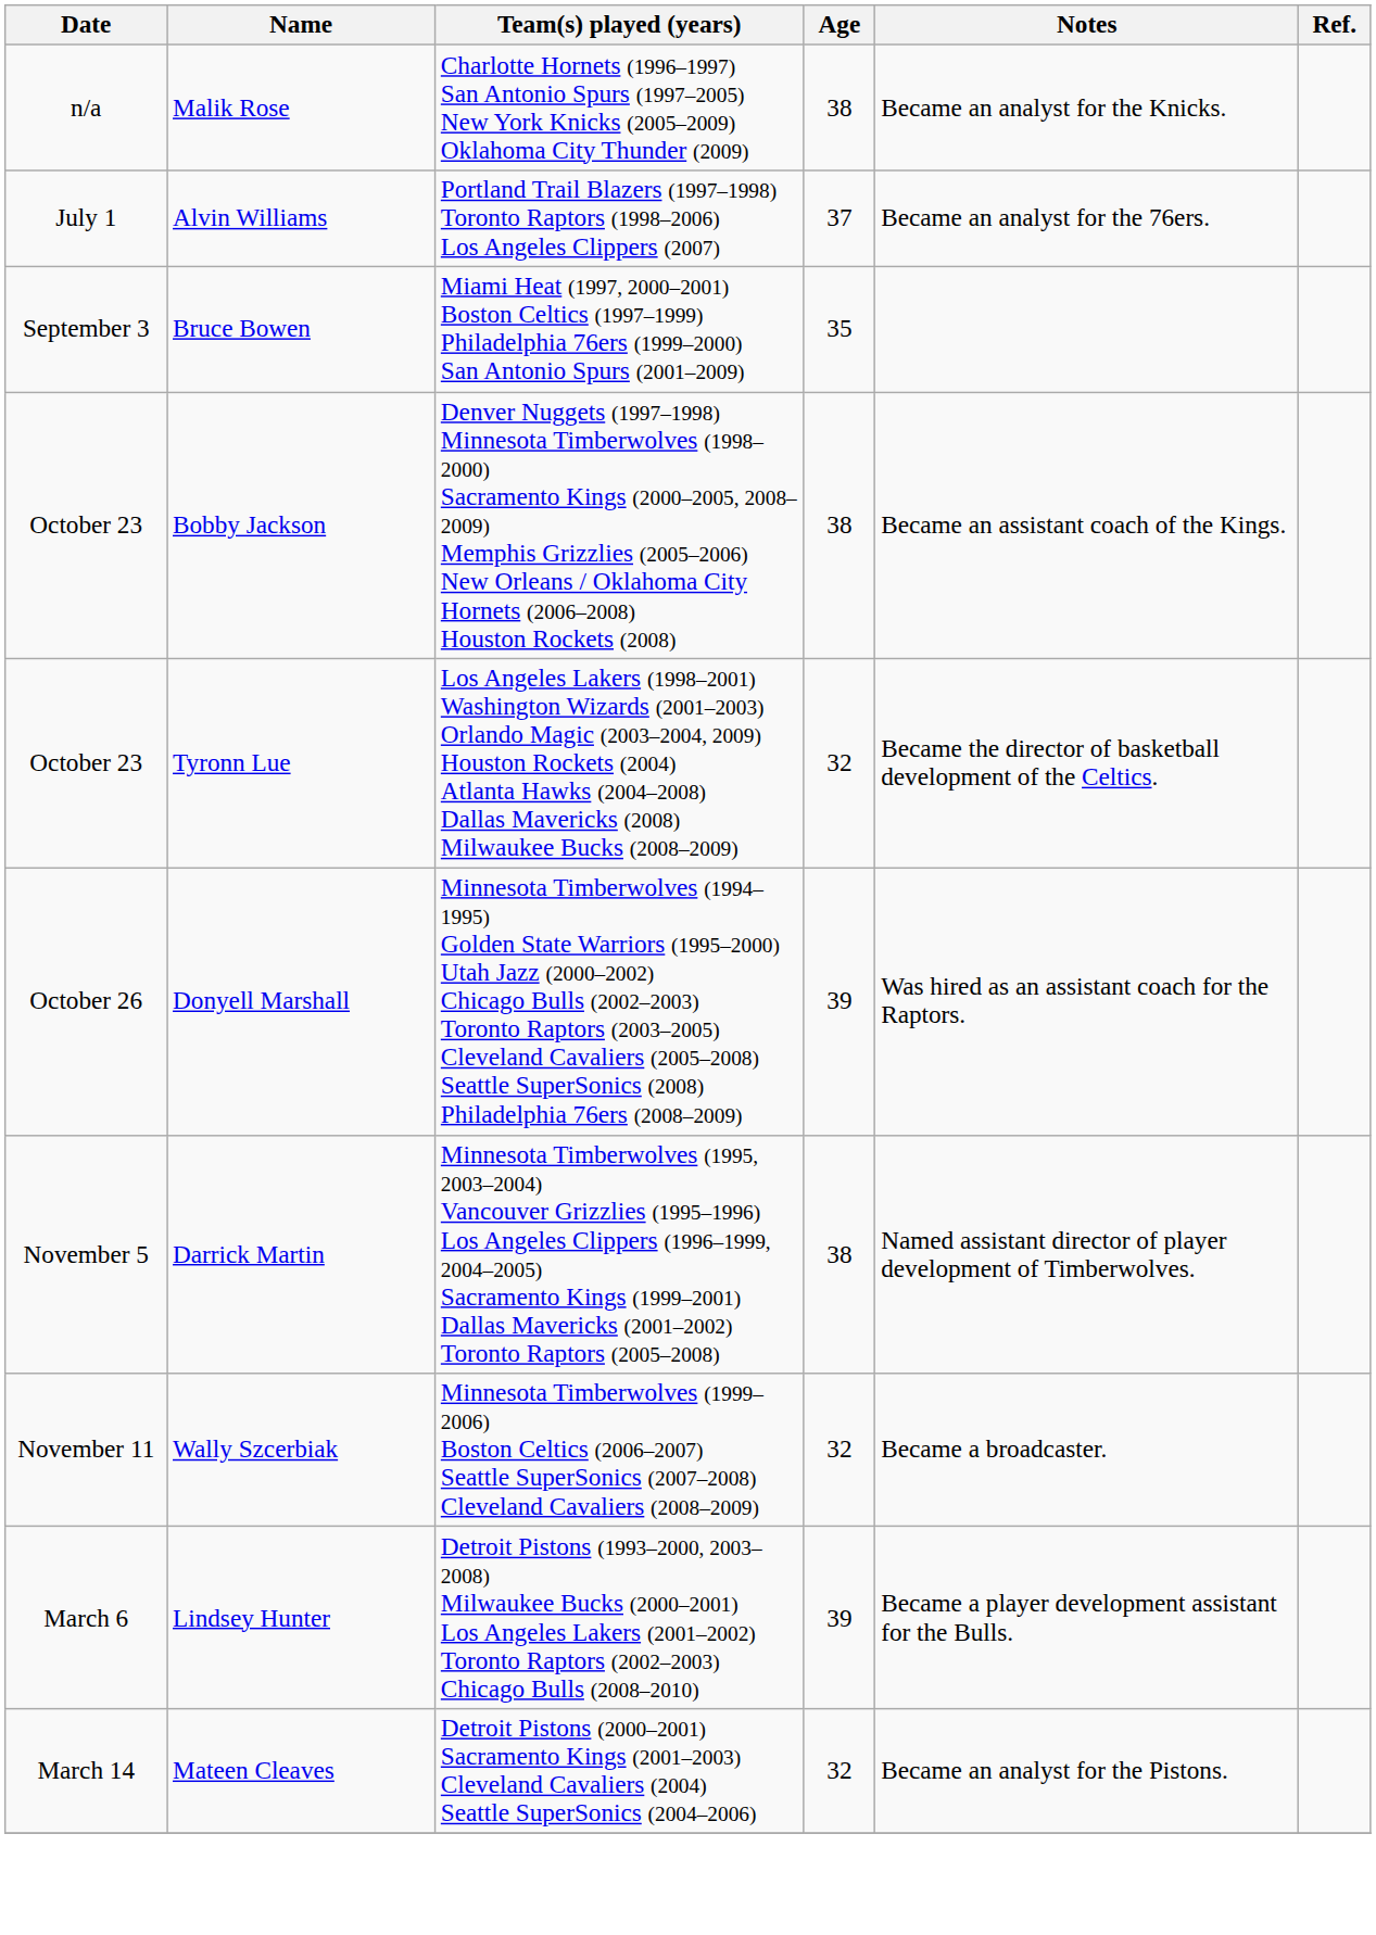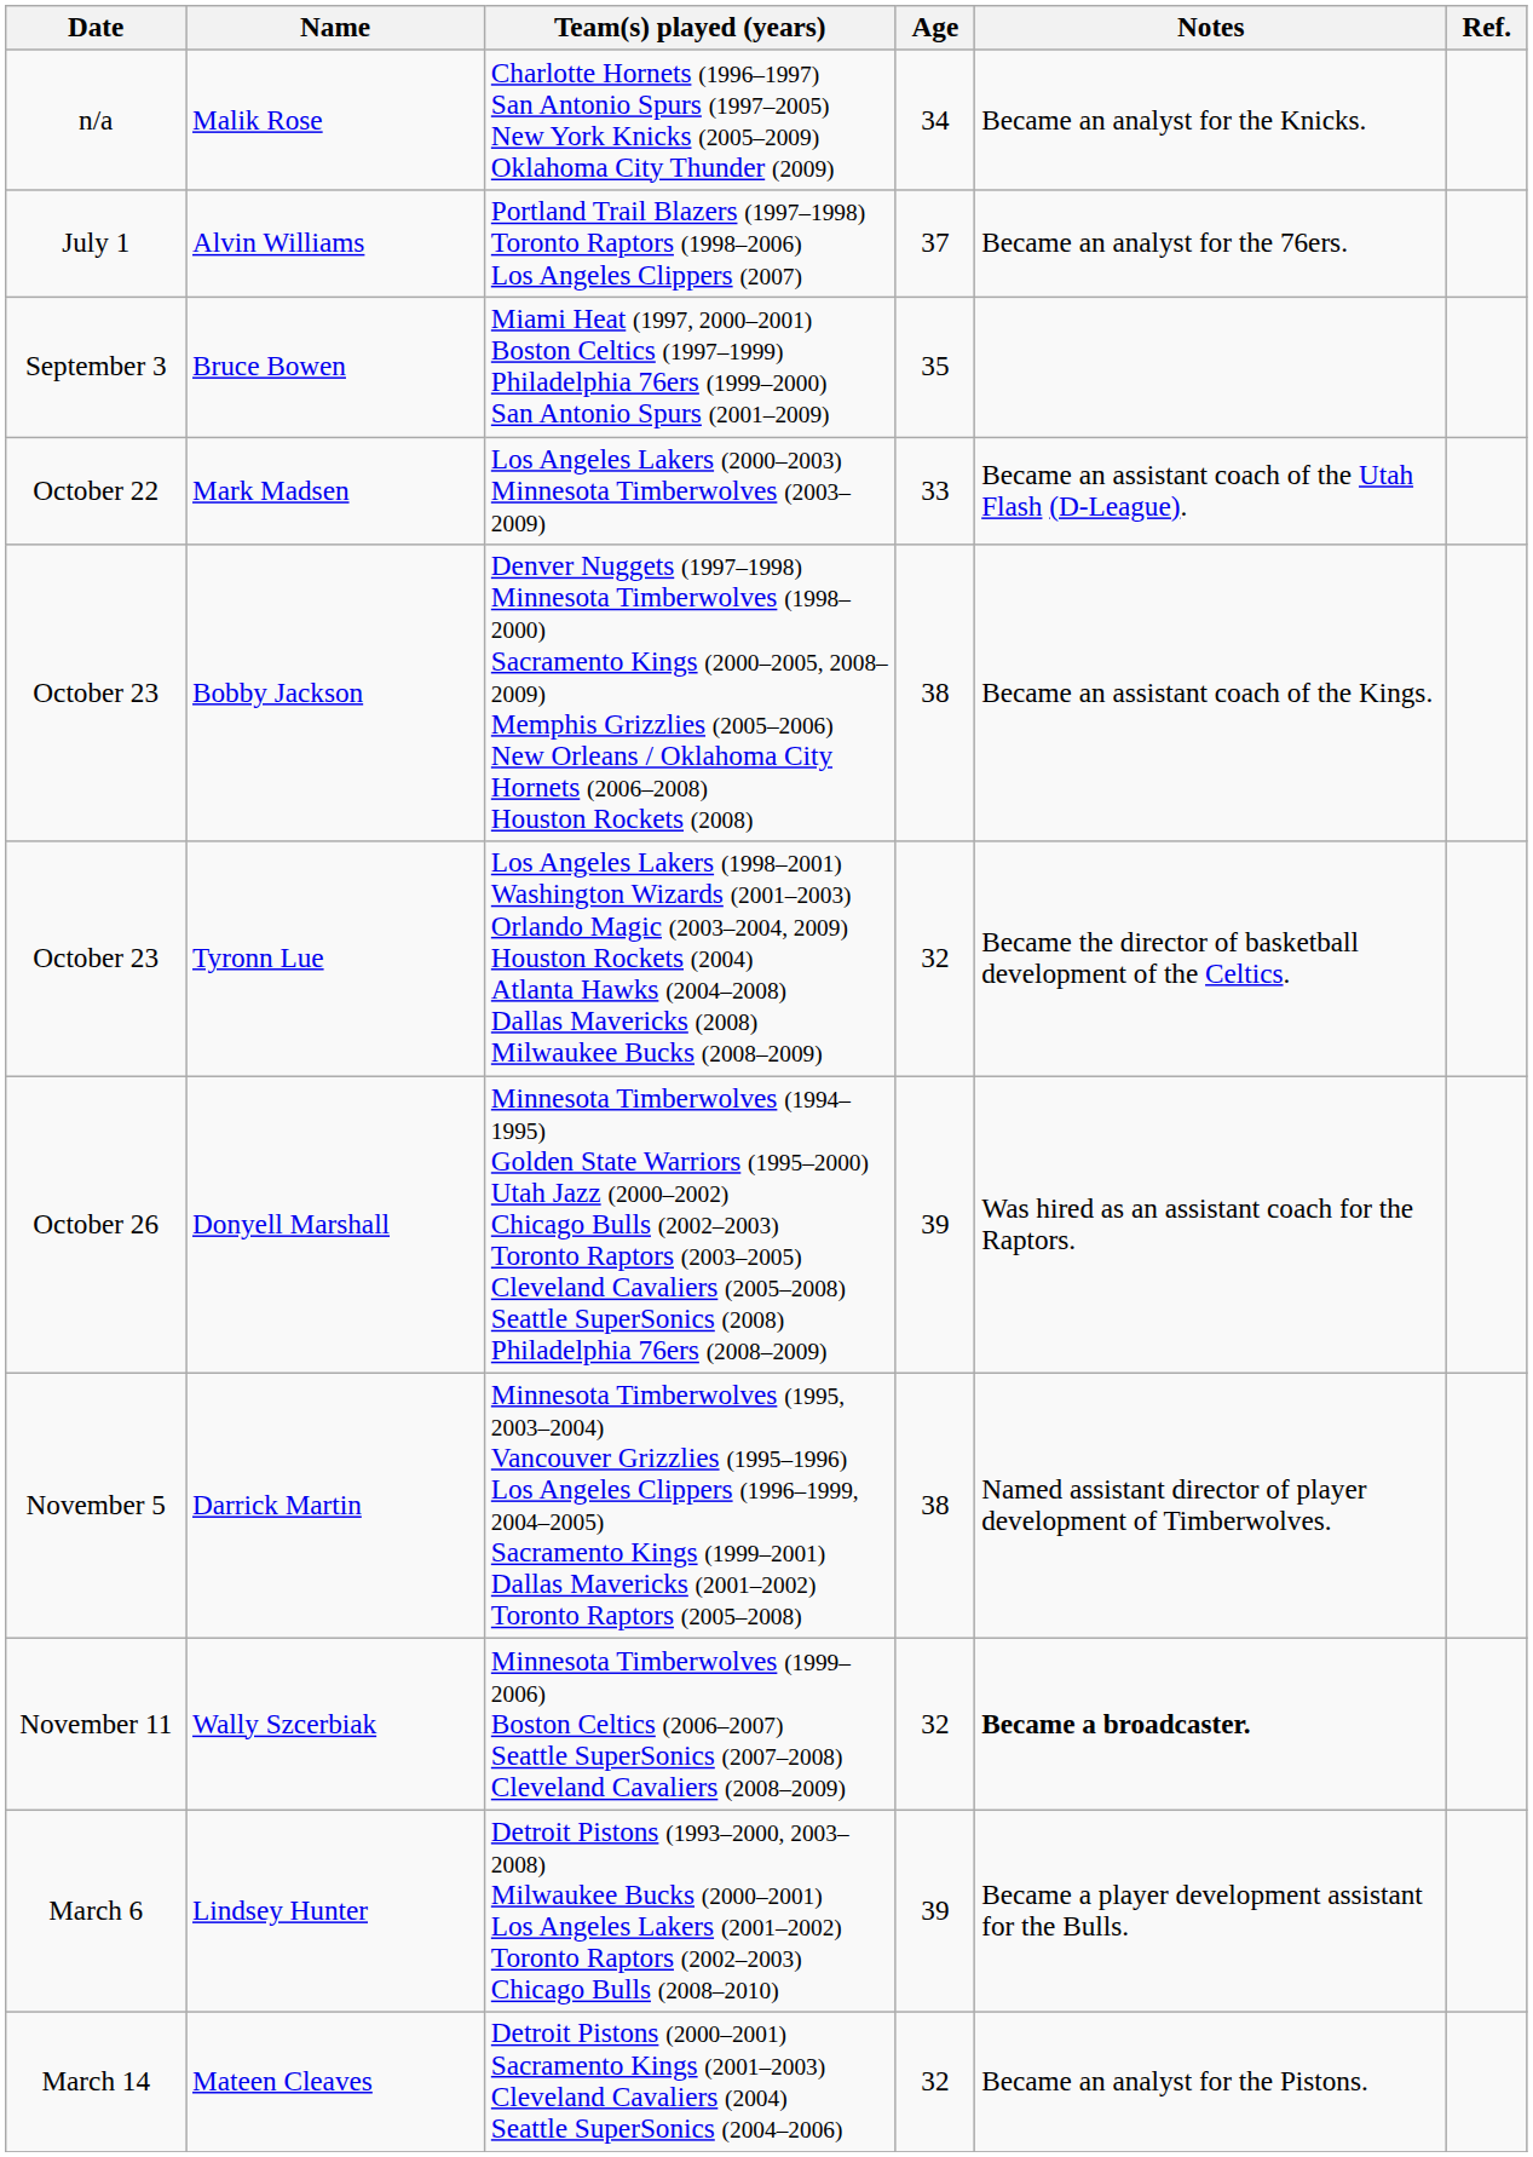 <table class="wikitable">
 <tr>
 <th style="width:100px">Date</th>
 <th style="width:180px">Name</th>
 <th style="width:250px">Team(s) played (years)</th>
 <th style="width:40px">Age</th>
 <th style="width:290px">Notes</th>
 <th style="width:40px">Ref.</th>
 </tr>
 <tr>
 <td align=center>n/a</td>
 <td><a href='#'>Malik Rose</a></td>
 <td><a href='#'>Charlotte Hornets</a> <small>(1996–1997)</small><br><a href='#'>San Antonio Spurs</a> <small>(1997–2005)</small><br><a href='#'>New York Knicks</a> <small>(2005–2009)</small><br><a href='#'>Oklahoma City Thunder</a> <small>(2009)</small></td>
-<td align=center>38</td>
+<td align=center>34</td>
 <td>Became an analyst for the Knicks.</td>
 <td align=center></td>
 </tr>
 <tr>
 <td align=center>July 1</td>
 <td><a href='#'>Alvin Williams</a></td>
 <td><a href='#'>Portland Trail Blazers</a> <small>(1997–1998)</small><br><a href='#'>Toronto Raptors</a> <small>(1998–2006)</small><br><a href='#'>Los Angeles Clippers</a> <small>(2007)</small></td>
 <td align=center>37</td>
 <td>Became an analyst for the 76ers.</td>
 <td align=center></td>
 </tr>
 <tr>
 <td align=center>September 3</td>
 <td><a href='#'>Bruce Bowen</a></td>
 <td><a href='#'>Miami Heat</a> <small>(1997, 2000–2001)</small><br><a href='#'>Boston Celtics</a> <small>(1997–1999)</small><br><a href='#'>Philadelphia 76ers</a> <small>(1999–2000)</small><br><a href='#'>San Antonio Spurs</a> <small>(2001–2009)</small></td>
 <td align=center>35</td>
 <td></td>
+<td align=center></td>
+</tr>
+<tr>
+<td align=center>October 22</td>
+<td><a href='#'>Mark Madsen</a></td>
+<td><a href='#'>Los Angeles Lakers</a> <small>(2000–2003)</small><br><a href='#'>Minnesota Timberwolves</a> <small>(2003–2009)</small></td>
+<td align=center>33</td>
+<td>Became an assistant coach of the <a href='#'>Utah Flash</a> <a href='#'>(D-League)</a>.</td>
 <td align=center></td>
 </tr>
 <tr>
 <td align=center>October 23</td>
 <td><a href='#'>Bobby Jackson</a></td>
 <td><a href='#'>Denver Nuggets</a> <small>(1997–1998)</small><br><a href='#'>Minnesota Timberwolves</a> <small>(1998–2000)</small><br><a href='#'>Sacramento Kings</a> <small>(2000–2005, 2008–2009)</small><br><a href='#'>Memphis Grizzlies</a> <small>(2005–2006)</small><br><a href='#'>New Orleans / Oklahoma City Hornets</a> <small>(2006–2008)</small><br><a href='#'>Houston Rockets</a> <small>(2008)</small></td>
 <td align=center>38</td>
 <td>Became an assistant coach of the Kings.</td>
 <td align=center></td>
 </tr>
 <tr>
 <td align=center>October 23</td>
 <td><a href='#'>Tyronn Lue</a></td>
 <td><a href='#'>Los Angeles Lakers</a> <small>(1998–2001)</small><br><a href='#'>Washington Wizards</a> <small>(2001–2003)</small><br><a href='#'>Orlando Magic</a> <small>(2003–2004, 2009)</small><br><a href='#'>Houston Rockets</a> <small>(2004)</small><br><a href='#'>Atlanta Hawks</a> <small>(2004–2008)</small><br><a href='#'>Dallas Mavericks</a> <small>(2008)</small><br><a href='#'>Milwaukee Bucks</a> <small>(2008–2009)</small></td>
 <td align=center>32</td>
 <td>Became the director of basketball development of the <a href='#'>Celtics</a>.</td>
 <td align=center></td>
 </tr>
 <tr>
 <td align=center>October 26</td>
 <td><a href='#'>Donyell Marshall</a></td>
 <td><a href='#'>Minnesota Timberwolves</a> <small>(1994–1995)</small><br><a href='#'>Golden State Warriors</a> <small>(1995–2000)</small><br><a href='#'>Utah Jazz</a> <small>(2000–2002)</small><br><a href='#'>Chicago Bulls</a> <small>(2002–2003)</small><br><a href='#'>Toronto Raptors</a> <small>(2003–2005)</small><br><a href='#'>Cleveland Cavaliers</a> <small>(2005–2008)</small><br><a href='#'>Seattle SuperSonics</a> <small>(2008)</small><br><a href='#'>Philadelphia 76ers</a> <small>(2008–2009)</small></td>
 <td align=center>39</td>
 <td>Was hired as an assistant coach for the Raptors.</td>
 <td align=center></td>
 </tr>
 <tr>
 <td align=center>November 5</td>
 <td><a href='#'>Darrick Martin</a></td>
 <td><a href='#'>Minnesota Timberwolves</a> <small>(1995, 2003–2004)</small><br><a href='#'>Vancouver Grizzlies</a> <small>(1995–1996)</small><br><a href='#'>Los Angeles Clippers</a> <small>(1996–1999, 2004–2005)</small><br><a href='#'>Sacramento Kings</a> <small>(1999–2001)</small><br><a href='#'>Dallas Mavericks</a> <small>(2001–2002)</small><br><a href='#'>Toronto Raptors</a> <small>(2005–2008)</small></td>
 <td align=center>38</td>
 <td>Named assistant director of player development of Timberwolves.</td>
 <td align=center></td>
 </tr>
 <tr>
 <td align=center>November 11</td>
 <td><a href='#'>Wally Szcerbiak</a></td>
 <td><a href='#'>Minnesota Timberwolves</a> <small>(1999–2006)</small><br><a href='#'>Boston Celtics</a> <small>(2006–2007)</small><br><a href='#'>Seattle SuperSonics</a> <small>(2007–2008)</small><br><a href='#'>Cleveland Cavaliers</a> <small>(2008–2009)</small></td>
 <td align=center>32</td>
-<td>Became a broadcaster.</td>
+<td><strong>Became a broadcaster.</strong></td>
 <td align=center></td>
 </tr>
 <tr>
 <td align=center>March 6</td>
 <td><a href='#'>Lindsey Hunter</a></td>
 <td><a href='#'>Detroit Pistons</a> <small>(1993–2000, 2003–2008)</small><br><a href='#'>Milwaukee Bucks</a> <small>(2000–2001)</small><br><a href='#'>Los Angeles Lakers</a> <small>(2001–2002)</small><br><a href='#'>Toronto Raptors</a> <small>(2002–2003)</small><br><a href='#'>Chicago Bulls</a> <small>(2008–2010)</small></td>
 <td align=center>39</td>
 <td>Became a player development assistant for the Bulls.</td>
 <td align=center></td>
 </tr>
 <tr>
 <td align=center>March 14</td>
 <td><a href='#'>Mateen Cleaves</a></td>
 <td><a href='#'>Detroit Pistons</a> <small>(2000–2001)</small><br><a href='#'>Sacramento Kings</a> <small>(2001–2003)</small><br><a href='#'>Cleveland Cavaliers</a> <small>(2004)</small><br><a href='#'>Seattle SuperSonics</a> <small>(2004–2006)</small></td>
 <td align=center>32</td>
 <td>Became an analyst for the Pistons.</td>
 <td align=center></td>
 </tr>
 <tr>
 </tr>
 </table>
